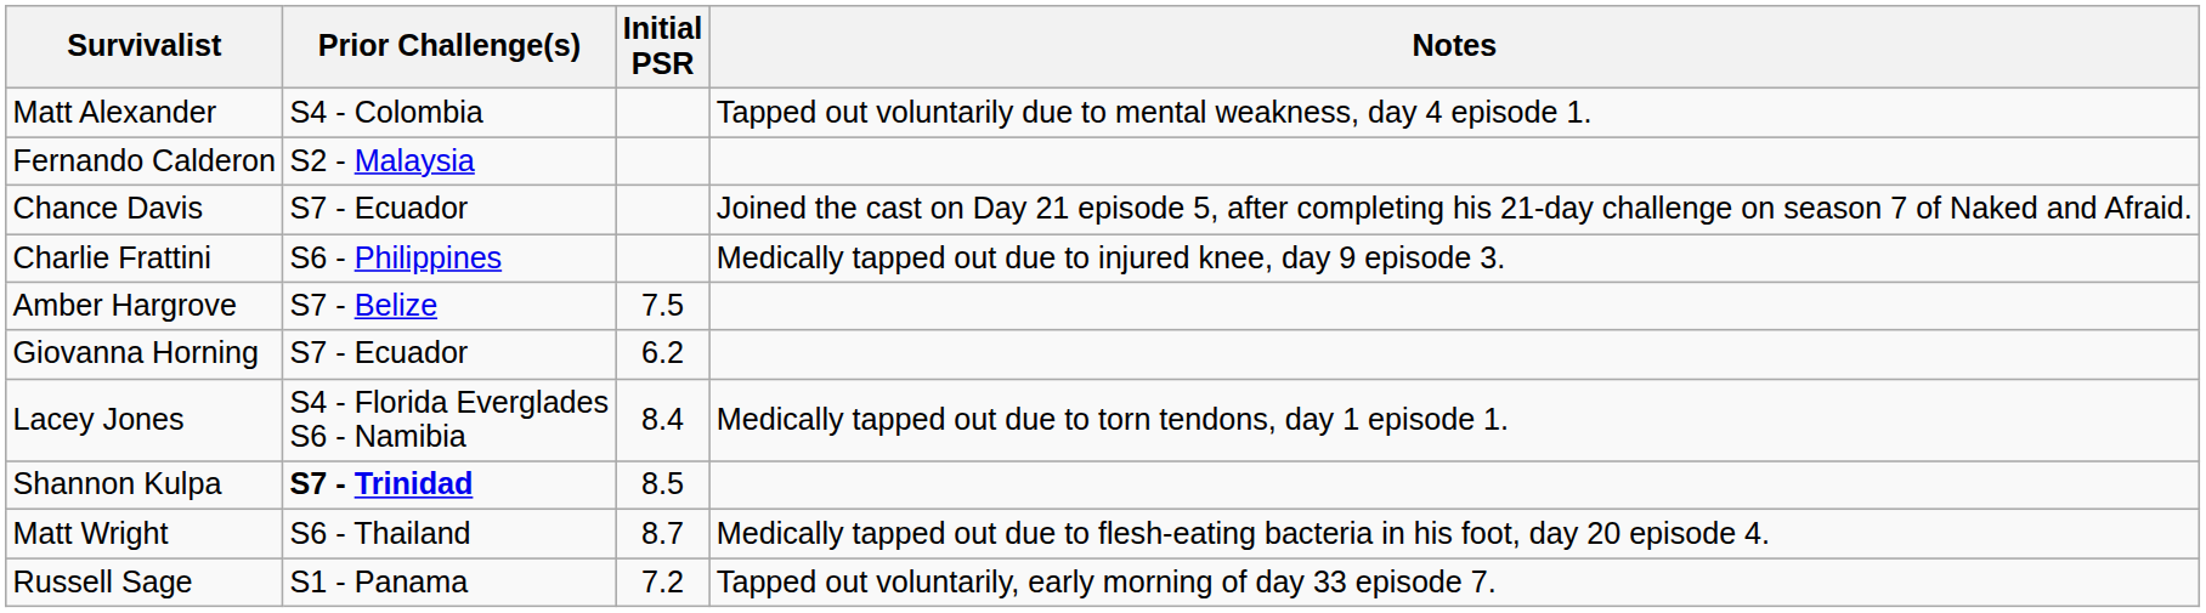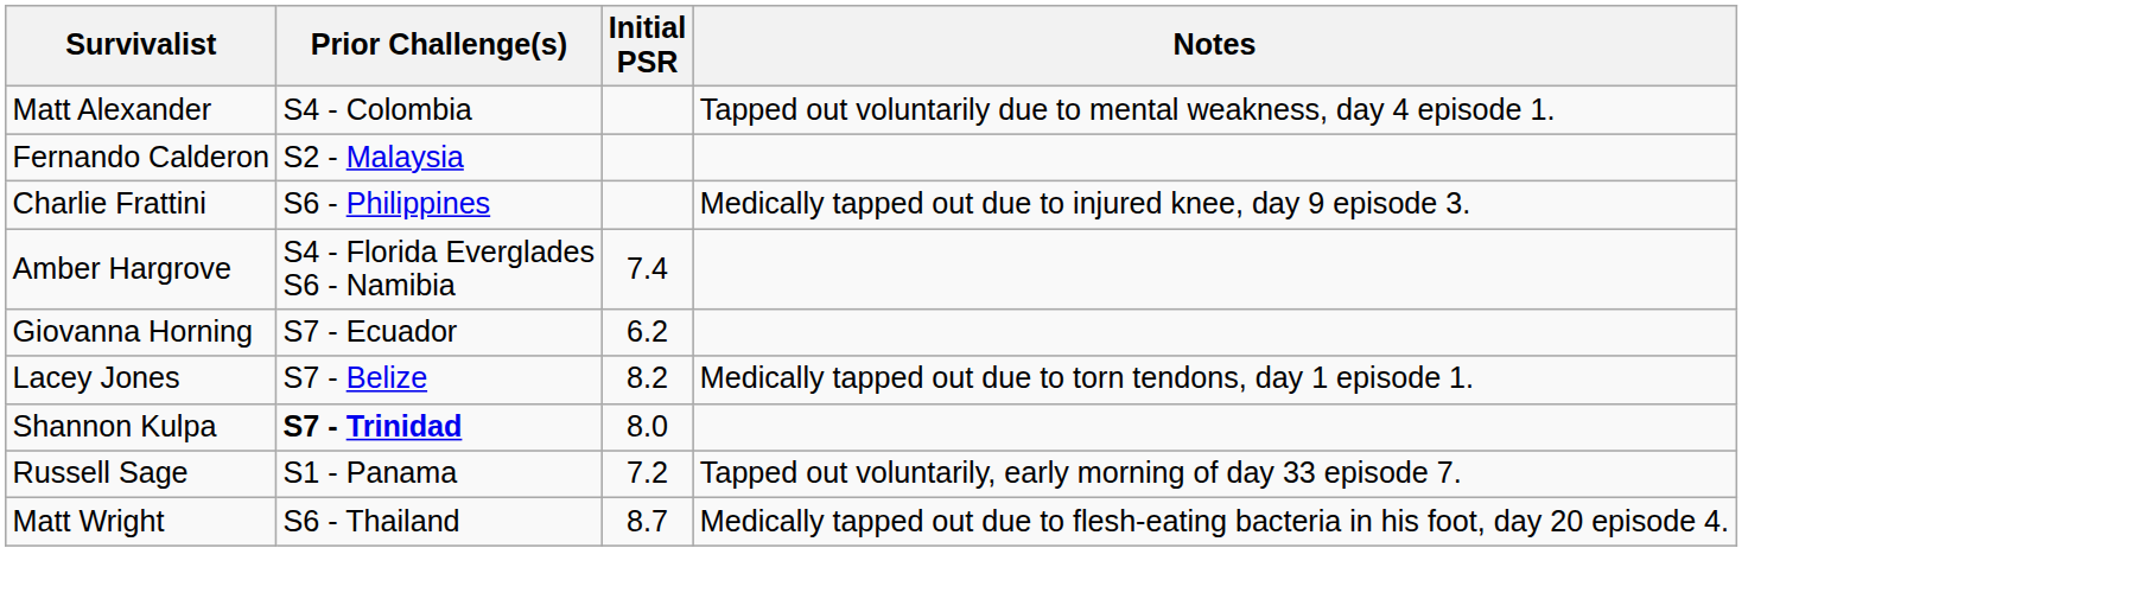 <table class="wikitable">
 <tr>
 <th>Survivalist</th>
 <th>Prior Challenge(s)</th>
 <th>Initial<br>PSR </th>
 <th>Notes</th>
 </tr>
 <tr>
 <td>Matt Alexander</td>
 <td>S4 - Colombia</td>
 <td align="center"></td>
 <td>Tapped out voluntarily due to mental weakness, day 4 episode 1.</td>
 </tr>
 <tr>
 <td>Fernando Calderon</td>
 <td>S2 - <a href='#'>Malaysia</a></td>
 <td align="center"></td>
 <td></td>
 </tr>
 <tr>
-<td>Chance Davis</td>
-<td>S7 - Ecuador</td>
-<td align="center"></td>
-<td>Joined the cast on Day 21 episode 5, after completing his 21-day challenge on season 7 of Naked and Afraid.</td>
-</tr>
-<tr>
 <td>Charlie Frattini</td>
 <td>S6 - <a href='#'>Philippines</a></td>
 <td align="center"></td>
 <td>Medically tapped out due to injured knee, day 9 episode 3.</td>
 </tr>
 <tr>
 <td>Amber Hargrove</td>
-<td>S7 - <a href='#'>Belize</a></td>
-<td align="center">7.5</td>
+<td>S4 - Florida Everglades<br>S6 - Namibia</td>
+<td align="center">7.4</td>
 <td></td>
 </tr>
 <tr>
 <td>Giovanna Horning</td>
 <td>S7 - Ecuador</td>
 <td align="center">6.2</td>
 <td></td>
 </tr>
 <tr>
 <td>Lacey Jones</td>
-<td>S4 - Florida Everglades<br>S6 - Namibia</td>
-<td align="center">8.4</td>
+<td>S7 - <a href='#'>Belize</a></td>
+<td align="center">8.2</td>
 <td>Medically tapped out due to torn tendons, day 1 episode 1.</td>
 </tr>
 <tr>
 <td>Shannon Kulpa</td>
 <td><strong>S7 - <a href='#'>Trinidad</a></strong></td>
-<td align="center">8.5</td>
+<td align="center">8.0</td>
 <td></td>
+</tr>
+<tr>
+<td>Russell Sage</td>
+<td>S1 - Panama</td>
+<td align="center">7.2</td>
+<td>Tapped out voluntarily, early morning of day 33 episode 7.</td>
 </tr>
 <tr>
 <td>Matt Wright</td>
 <td>S6 - Thailand</td>
 <td align="center">8.7</td>
 <td>Medically tapped out due to flesh-eating bacteria in his foot, day 20 episode 4.</td>
 </tr>
-<tr>
-<td>Russell Sage</td>
-<td>S1 - Panama</td>
-<td align="center">7.2</td>
-<td>Tapped out voluntarily, early morning of day 33 episode 7.</td>
-</tr>
 </table>
